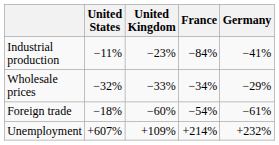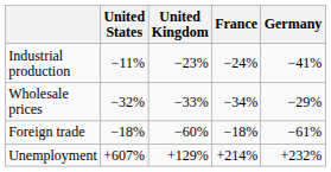 <table class="wikitable" style="width: 50%;text-align: right;">
 <tr>
 <th scope="col" style="width:36%;"></th>
 <th scope="col"  style="width:16%; text-align:center;">United States</th>
 <th scope="col"  style="width:16%; text-align:center;">United Kingdom</th>
 <th scope="col"  style="width:16%; text-align:center;">France</th>
 <th scope="col"  style="width:16%; text-align:center;">Germany</th>
 </tr>
 <tr>
 <td style="text-align: left;">Industrial production</td>
 <td>−11%</td>
 <td>−23%</td>
-<td>−84%</td>
+<td>−24%</td>
 <td>−41%</td>
 </tr>
 <tr>
 <td style="text-align: left;">Wholesale prices</td>
 <td>−32%</td>
 <td>−33%</td>
 <td>−34%</td>
 <td>−29%</td>
 </tr>
 <tr>
 <td style="text-align: left;">Foreign trade</td>
 <td>−18%</td>
 <td>−60%</td>
-<td>−54%</td>
+<td>−18%</td>
 <td>−61%</td>
 </tr>
 <tr>
 <td style="text-align: left;">Unemployment</td>
 <td>+607%</td>
-<td>+109%</td>
+<td>+129%</td>
 <td>+214%</td>
 <td>+232%</td>
 </tr>
 </table>
